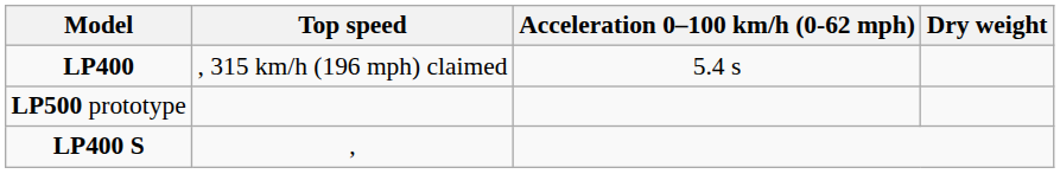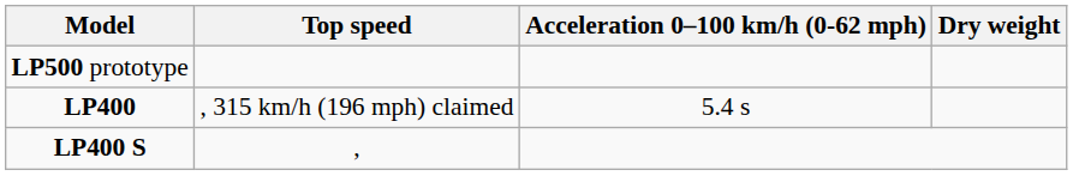 <table class="wikitable" style="text-align:center;">
 <tr>
 <th>Model</th>
 <th>Top speed</th>
 <th>Acceleration 0–100 km/h (0-62 mph)</th>
 <th>Dry weight</th>
 </tr>
 <tr>
+<td><strong>LP500</strong> prototype</td>
+<td></td>
+<td></td>
+<td></td>
+</tr>
+<tr>
 <td><strong>LP400</strong></td>
 <td>, 315 km/h (196 mph) claimed</td>
 <td>5.4 s</td>
-<td></td>
-</tr>
-<tr>
-<td><strong>LP500</strong> prototype</td>
-<td></td>
-<td></td>
 <td></td>
 </tr>
 <tr>
 <td><strong>LP400 S</strong></td>
 <td>,<br></td>
 </tr>
 </table>
